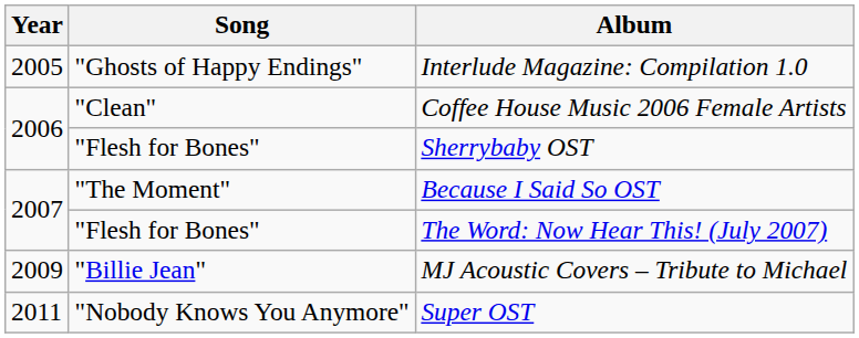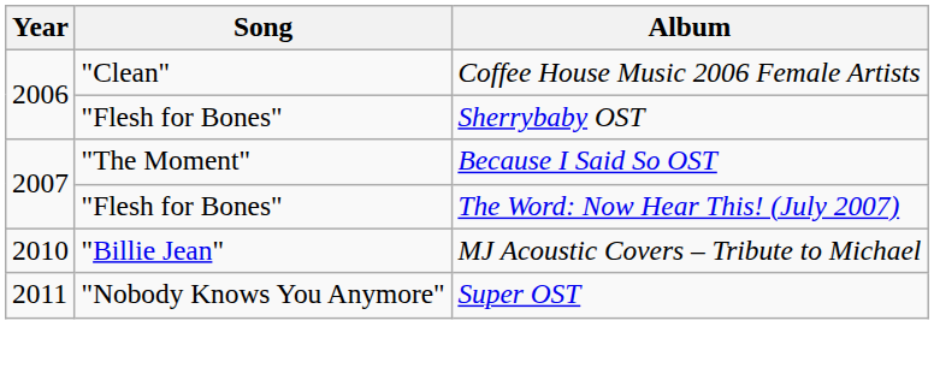 <table class="wikitable">
 <tr>
 <th>Year</th>
 <th>Song</th>
 <th>Album</th>
-</tr>
-<tr>
-<td>2005</td>
-<td>"Ghosts of Happy Endings"</td>
-<td><em>Interlude Magazine: Compilation 1.0</em></td>
 </tr>
 <tr>
 <td rowspan="2">2006</td>
 <td>"Clean"</td>
 <td><em>Coffee House Music 2006 Female Artists</em></td>
 </tr>
 <tr>
 <td>"Flesh for Bones"</td>
 <td><em><a href='#'>Sherrybaby</a> OST</em></td>
 </tr>
 <tr>
 <td rowspan="2">2007</td>
 <td>"The Moment"</td>
 <td><em><a href='#'>Because I Said So OST</a></em></td>
 </tr>
 <tr>
 <td>"Flesh for Bones"</td>
 <td><em><a href='#'>The Word: Now Hear This! (July 2007)</a></em></td>
 </tr>
 <tr>
-<td>2009</td>
+<td>2010</td>
 <td>"<a href='#'>Billie Jean</a>"</td>
 <td><em>MJ Acoustic Covers – Tribute to Michael</em></td>
 </tr>
 <tr>
 <td>2011</td>
 <td>"Nobody Knows You Anymore"</td>
 <td><em><a href='#'>Super OST</a></em></td>
 </tr>
 </table>
